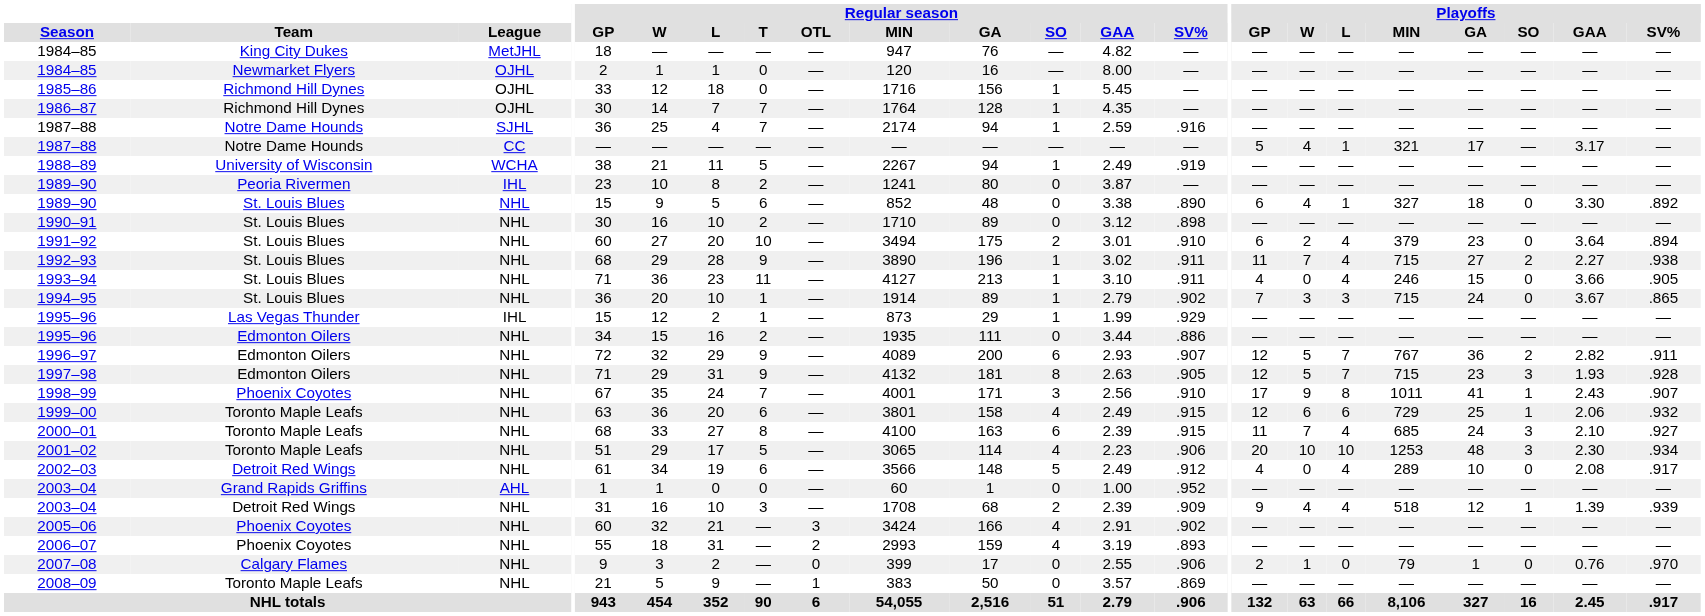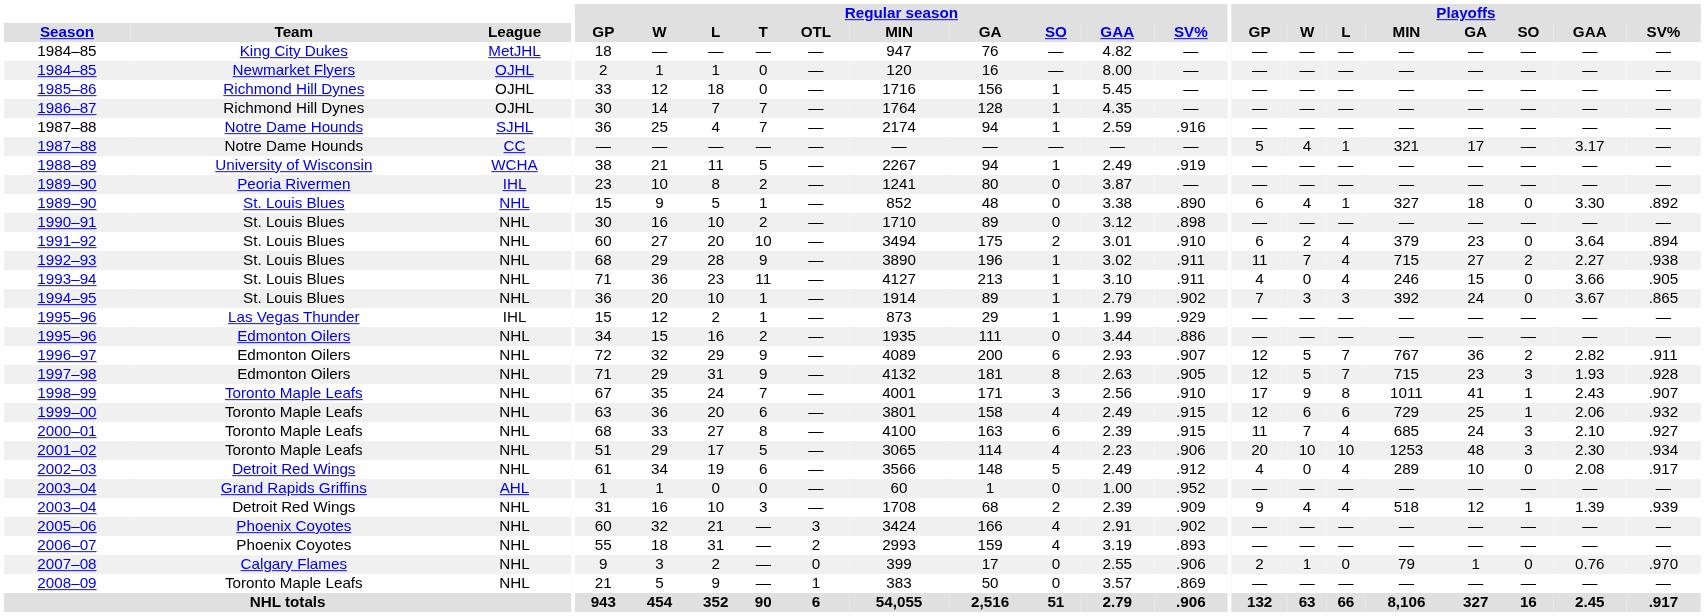 <table border="0" cellpadding="1" cellspacing="0" style="width:90%; text-align:center;">
 <tr bgcolor="#e0e0e0">
 <th colspan="3" bgcolor="#ffffff"></th>
 <th rowspan="99" bgcolor="#ffffff"></th>
 <th colspan="10" bgcolor="#e0e0e0"><a href='#'>Regular season</a></th>
 <th rowspan="99" bgcolor="#ffffff"></th>
 <th colspan="8" bgcolor="#e0e0e0"><a href='#'>Playoffs</a></th>
 </tr>
 <tr bgcolor="#e0e0e0">
 <th><a href='#'>Season</a></th>
 <th>Team</th>
 <th>League</th>
 <th>GP</th>
 <th>W</th>
 <th>L</th>
 <th>T</th>
 <th>OTL</th>
 <th>MIN</th>
 <th>GA</th>
 <th><a href='#'>SO</a></th>
 <th><a href='#'>GAA</a></th>
 <th><a href='#'>SV%</a></th>
 <th>GP</th>
 <th>W</th>
 <th>L</th>
 <th>MIN</th>
 <th>GA</th>
 <th>SO</th>
 <th>GAA</th>
 <th>SV%</th>
 </tr>
 <tr>
 <td>1984–85</td>
 <td><a href='#'>King City Dukes</a></td>
 <td><a href='#'>MetJHL</a></td>
 <td>18</td>
 <td>—</td>
 <td>—</td>
 <td>—</td>
 <td>—</td>
 <td>947</td>
 <td>76</td>
 <td>—</td>
 <td>4.82</td>
 <td>—</td>
 <td>—</td>
 <td>—</td>
 <td>—</td>
 <td>—</td>
 <td>—</td>
 <td>—</td>
 <td>—</td>
 <td>—</td>
 </tr>
 <tr bgcolor="#f0f0f0">
 <td><a href='#'>1984–85</a></td>
 <td><a href='#'>Newmarket Flyers</a></td>
 <td><a href='#'>OJHL</a></td>
 <td>2</td>
 <td>1</td>
 <td>1</td>
 <td>0</td>
 <td>—</td>
 <td>120</td>
 <td>16</td>
 <td>—</td>
 <td>8.00</td>
 <td>—</td>
 <td>—</td>
 <td>—</td>
 <td>—</td>
 <td>—</td>
 <td>—</td>
 <td>—</td>
 <td>—</td>
 <td>—</td>
 </tr>
 <tr>
 <td><a href='#'>1985–86</a></td>
 <td><a href='#'>Richmond Hill Dynes</a></td>
 <td>OJHL</td>
 <td>33</td>
 <td>12</td>
 <td>18</td>
 <td>0</td>
 <td>—</td>
 <td>1716</td>
 <td>156</td>
 <td>1</td>
 <td>5.45</td>
 <td>—</td>
 <td>—</td>
 <td>—</td>
 <td>—</td>
 <td>—</td>
 <td>—</td>
 <td>—</td>
 <td>—</td>
 <td>—</td>
 </tr>
 <tr bgcolor="#f0f0f0">
 <td><a href='#'>1986–87</a></td>
 <td>Richmond Hill Dynes</td>
 <td>OJHL</td>
 <td>30</td>
 <td>14</td>
 <td>7</td>
 <td>7</td>
 <td>—</td>
 <td>1764</td>
 <td>128</td>
 <td>1</td>
 <td>4.35</td>
 <td>—</td>
 <td>—</td>
 <td>—</td>
 <td>—</td>
 <td>—</td>
 <td>—</td>
 <td>—</td>
 <td>—</td>
 <td>—</td>
 </tr>
 <tr>
 <td>1987–88</td>
 <td><a href='#'>Notre Dame Hounds</a></td>
 <td><a href='#'>SJHL</a></td>
 <td>36</td>
 <td>25</td>
 <td>4</td>
 <td>7</td>
 <td>—</td>
 <td>2174</td>
 <td>94</td>
 <td>1</td>
 <td>2.59</td>
 <td>.916</td>
 <td>—</td>
 <td>—</td>
 <td>—</td>
 <td>—</td>
 <td>—</td>
 <td>—</td>
 <td>—</td>
 <td>—</td>
 </tr>
 <tr bgcolor="#f0f0f0">
 <td><a href='#'>1987–88</a></td>
 <td>Notre Dame Hounds</td>
 <td><a href='#'>CC</a></td>
 <td>—</td>
 <td>—</td>
 <td>—</td>
 <td>—</td>
 <td>—</td>
 <td>—</td>
 <td>—</td>
 <td>—</td>
 <td>—</td>
 <td>—</td>
 <td>5</td>
 <td>4</td>
 <td>1</td>
 <td>321</td>
 <td>17</td>
 <td>—</td>
 <td>3.17</td>
 <td>—</td>
 </tr>
 <tr>
 <td><a href='#'>1988–89</a></td>
 <td><a href='#'>University of Wisconsin</a></td>
 <td><a href='#'>WCHA</a></td>
 <td>38</td>
 <td>21</td>
 <td>11</td>
 <td>5</td>
 <td>—</td>
 <td>2267</td>
 <td>94</td>
 <td>1</td>
 <td>2.49</td>
 <td>.919</td>
 <td>—</td>
 <td>—</td>
 <td>—</td>
 <td>—</td>
 <td>—</td>
 <td>—</td>
 <td>—</td>
 <td>—</td>
 </tr>
 <tr bgcolor="#f0f0f0">
 <td><a href='#'>1989–90</a></td>
 <td><a href='#'>Peoria Rivermen</a></td>
 <td><a href='#'>IHL</a></td>
 <td>23</td>
 <td>10</td>
 <td>8</td>
 <td>2</td>
 <td>—</td>
 <td>1241</td>
 <td>80</td>
 <td>0</td>
 <td>3.87</td>
 <td>—</td>
 <td>—</td>
 <td>—</td>
 <td>—</td>
 <td>—</td>
 <td>—</td>
 <td>—</td>
 <td>—</td>
 <td>—</td>
 </tr>
 <tr>
 <td><a href='#'>1989–90</a></td>
 <td><a href='#'>St. Louis Blues</a></td>
 <td><a href='#'>NHL</a></td>
 <td>15</td>
 <td>9</td>
 <td>5</td>
-<td>6</td>
+<td>1</td>
 <td>—</td>
 <td>852</td>
 <td>48</td>
 <td>0</td>
 <td>3.38</td>
 <td>.890</td>
 <td>6</td>
 <td>4</td>
 <td>1</td>
 <td>327</td>
 <td>18</td>
 <td>0</td>
 <td>3.30</td>
 <td>.892</td>
 </tr>
 <tr bgcolor="#f0f0f0">
 <td><a href='#'>1990–91</a></td>
 <td>St. Louis Blues</td>
 <td>NHL</td>
 <td>30</td>
 <td>16</td>
 <td>10</td>
 <td>2</td>
 <td>—</td>
 <td>1710</td>
 <td>89</td>
 <td>0</td>
 <td>3.12</td>
 <td>.898</td>
 <td>—</td>
 <td>—</td>
 <td>—</td>
 <td>—</td>
 <td>—</td>
 <td>—</td>
 <td>—</td>
 <td>—</td>
 </tr>
 <tr>
 <td><a href='#'>1991–92</a></td>
 <td>St. Louis Blues</td>
 <td>NHL</td>
 <td>60</td>
 <td>27</td>
 <td>20</td>
 <td>10</td>
 <td>—</td>
 <td>3494</td>
 <td>175</td>
 <td>2</td>
 <td>3.01</td>
 <td>.910</td>
 <td>6</td>
 <td>2</td>
 <td>4</td>
 <td>379</td>
 <td>23</td>
 <td>0</td>
 <td>3.64</td>
 <td>.894</td>
 </tr>
 <tr bgcolor="#f0f0f0">
 <td><a href='#'>1992–93</a></td>
 <td>St. Louis Blues</td>
 <td>NHL</td>
 <td>68</td>
 <td>29</td>
 <td>28</td>
 <td>9</td>
 <td>—</td>
 <td>3890</td>
 <td>196</td>
 <td>1</td>
 <td>3.02</td>
 <td>.911</td>
 <td>11</td>
 <td>7</td>
 <td>4</td>
 <td>715</td>
 <td>27</td>
 <td>2</td>
 <td>2.27</td>
 <td>.938</td>
 </tr>
 <tr>
 <td><a href='#'>1993–94</a></td>
 <td>St. Louis Blues</td>
 <td>NHL</td>
 <td>71</td>
 <td>36</td>
 <td>23</td>
 <td>11</td>
 <td>—</td>
 <td>4127</td>
 <td>213</td>
 <td>1</td>
 <td>3.10</td>
 <td>.911</td>
 <td>4</td>
 <td>0</td>
 <td>4</td>
 <td>246</td>
 <td>15</td>
 <td>0</td>
 <td>3.66</td>
 <td>.905</td>
 </tr>
 <tr bgcolor="#f0f0f0">
 <td><a href='#'>1994–95</a></td>
 <td>St. Louis Blues</td>
 <td>NHL</td>
 <td>36</td>
 <td>20</td>
 <td>10</td>
 <td>1</td>
 <td>—</td>
 <td>1914</td>
 <td>89</td>
 <td>1</td>
 <td>2.79</td>
 <td>.902</td>
 <td>7</td>
 <td>3</td>
 <td>3</td>
-<td>715</td>
+<td>392</td>
 <td>24</td>
 <td>0</td>
 <td>3.67</td>
 <td>.865</td>
 </tr>
 <tr>
 <td><a href='#'>1995–96</a></td>
 <td><a href='#'>Las Vegas Thunder</a></td>
 <td>IHL</td>
 <td>15</td>
 <td>12</td>
 <td>2</td>
 <td>1</td>
 <td>—</td>
 <td>873</td>
 <td>29</td>
 <td>1</td>
 <td>1.99</td>
 <td>.929</td>
 <td>—</td>
 <td>—</td>
 <td>—</td>
 <td>—</td>
 <td>—</td>
 <td>—</td>
 <td>—</td>
 <td>—</td>
 </tr>
 <tr bgcolor="#f0f0f0">
 <td><a href='#'>1995–96</a></td>
 <td><a href='#'>Edmonton Oilers</a></td>
 <td>NHL</td>
 <td>34</td>
 <td>15</td>
 <td>16</td>
 <td>2</td>
 <td>—</td>
 <td>1935</td>
 <td>111</td>
 <td>0</td>
 <td>3.44</td>
 <td>.886</td>
 <td>—</td>
 <td>—</td>
 <td>—</td>
 <td>—</td>
 <td>—</td>
 <td>—</td>
 <td>—</td>
 <td>—</td>
 </tr>
 <tr>
 <td><a href='#'>1996–97</a></td>
 <td>Edmonton Oilers</td>
 <td>NHL</td>
 <td>72</td>
 <td>32</td>
 <td>29</td>
 <td>9</td>
 <td>—</td>
 <td>4089</td>
 <td>200</td>
 <td>6</td>
 <td>2.93</td>
 <td>.907</td>
 <td>12</td>
 <td>5</td>
 <td>7</td>
 <td>767</td>
 <td>36</td>
 <td>2</td>
 <td>2.82</td>
 <td>.911</td>
 </tr>
 <tr bgcolor="#f0f0f0">
 <td><a href='#'>1997–98</a></td>
 <td>Edmonton Oilers</td>
 <td>NHL</td>
 <td>71</td>
 <td>29</td>
 <td>31</td>
 <td>9</td>
 <td>—</td>
 <td>4132</td>
 <td>181</td>
 <td>8</td>
 <td>2.63</td>
 <td>.905</td>
 <td>12</td>
 <td>5</td>
 <td>7</td>
 <td>715</td>
 <td>23</td>
 <td>3</td>
 <td>1.93</td>
 <td>.928</td>
 </tr>
 <tr>
 <td><a href='#'>1998–99</a></td>
-<td><a href='#'>Phoenix Coyotes</a></td>
+<td><a href='#'>Toronto Maple Leafs</a></td>
 <td>NHL</td>
 <td>67</td>
 <td>35</td>
 <td>24</td>
 <td>7</td>
 <td>—</td>
 <td>4001</td>
 <td>171</td>
 <td>3</td>
 <td>2.56</td>
 <td>.910</td>
 <td>17</td>
 <td>9</td>
 <td>8</td>
 <td>1011</td>
 <td>41</td>
 <td>1</td>
 <td>2.43</td>
 <td>.907</td>
 </tr>
 <tr bgcolor="#f0f0f0">
 <td><a href='#'>1999–00</a></td>
 <td>Toronto Maple Leafs</td>
 <td>NHL</td>
 <td>63</td>
 <td>36</td>
 <td>20</td>
 <td>6</td>
 <td>—</td>
 <td>3801</td>
 <td>158</td>
 <td>4</td>
 <td>2.49</td>
 <td>.915</td>
 <td>12</td>
 <td>6</td>
 <td>6</td>
 <td>729</td>
 <td>25</td>
 <td>1</td>
 <td>2.06</td>
 <td>.932</td>
 </tr>
 <tr>
 <td><a href='#'>2000–01</a></td>
 <td>Toronto Maple Leafs</td>
 <td>NHL</td>
 <td>68</td>
 <td>33</td>
 <td>27</td>
 <td>8</td>
 <td>—</td>
 <td>4100</td>
 <td>163</td>
 <td>6</td>
 <td>2.39</td>
 <td>.915</td>
 <td>11</td>
 <td>7</td>
 <td>4</td>
 <td>685</td>
 <td>24</td>
 <td>3</td>
 <td>2.10</td>
 <td>.927</td>
 </tr>
 <tr bgcolor="#f0f0f0">
 <td><a href='#'>2001–02</a></td>
 <td>Toronto Maple Leafs</td>
 <td>NHL</td>
 <td>51</td>
 <td>29</td>
 <td>17</td>
 <td>5</td>
 <td>—</td>
 <td>3065</td>
 <td>114</td>
 <td>4</td>
 <td>2.23</td>
 <td>.906</td>
 <td>20</td>
 <td>10</td>
 <td>10</td>
 <td>1253</td>
 <td>48</td>
 <td>3</td>
 <td>2.30</td>
 <td>.934</td>
 </tr>
 <tr>
 <td><a href='#'>2002–03</a></td>
 <td><a href='#'>Detroit Red Wings</a></td>
 <td>NHL</td>
 <td>61</td>
 <td>34</td>
 <td>19</td>
 <td>6</td>
 <td>—</td>
 <td>3566</td>
 <td>148</td>
 <td>5</td>
 <td>2.49</td>
 <td>.912</td>
 <td>4</td>
 <td>0</td>
 <td>4</td>
 <td>289</td>
 <td>10</td>
 <td>0</td>
 <td>2.08</td>
 <td>.917</td>
 </tr>
 <tr bgcolor="#f0f0f0">
 <td><a href='#'>2003–04</a></td>
 <td><a href='#'>Grand Rapids Griffins</a></td>
 <td><a href='#'>AHL</a></td>
 <td>1</td>
 <td>1</td>
 <td>0</td>
 <td>0</td>
 <td>—</td>
 <td>60</td>
 <td>1</td>
 <td>0</td>
 <td>1.00</td>
 <td>.952</td>
 <td>—</td>
 <td>—</td>
 <td>—</td>
 <td>—</td>
 <td>—</td>
 <td>—</td>
 <td>—</td>
 <td>—</td>
 </tr>
 <tr>
 <td><a href='#'>2003–04</a></td>
 <td>Detroit Red Wings</td>
 <td>NHL</td>
 <td>31</td>
 <td>16</td>
 <td>10</td>
 <td>3</td>
 <td>—</td>
 <td>1708</td>
 <td>68</td>
 <td>2</td>
 <td>2.39</td>
 <td>.909</td>
 <td>9</td>
 <td>4</td>
 <td>4</td>
 <td>518</td>
 <td>12</td>
 <td>1</td>
 <td>1.39</td>
 <td>.939</td>
 </tr>
 <tr bgcolor="#f0f0f0">
 <td><a href='#'>2005–06</a></td>
 <td><a href='#'>Phoenix Coyotes</a></td>
 <td>NHL</td>
 <td>60</td>
 <td>32</td>
 <td>21</td>
 <td>—</td>
 <td>3</td>
 <td>3424</td>
 <td>166</td>
 <td>4</td>
 <td>2.91</td>
 <td>.902</td>
 <td>—</td>
 <td>—</td>
 <td>—</td>
 <td>—</td>
 <td>—</td>
 <td>—</td>
 <td>—</td>
 <td>—</td>
 </tr>
 <tr>
 <td><a href='#'>2006–07</a></td>
 <td>Phoenix Coyotes</td>
 <td>NHL</td>
 <td>55</td>
 <td>18</td>
 <td>31</td>
 <td>—</td>
 <td>2</td>
 <td>2993</td>
 <td>159</td>
 <td>4</td>
 <td>3.19</td>
 <td>.893</td>
 <td>—</td>
 <td>—</td>
 <td>—</td>
 <td>—</td>
 <td>—</td>
 <td>—</td>
 <td>—</td>
 <td>—</td>
 </tr>
 <tr bgcolor="#f0f0f0">
 <td><a href='#'>2007–08</a></td>
 <td><a href='#'>Calgary Flames</a></td>
 <td>NHL</td>
 <td>9</td>
 <td>3</td>
 <td>2</td>
 <td>—</td>
 <td>0</td>
 <td>399</td>
 <td>17</td>
 <td>0</td>
 <td>2.55</td>
 <td>.906</td>
 <td>2</td>
 <td>1</td>
 <td>0</td>
 <td>79</td>
 <td>1</td>
 <td>0</td>
 <td>0.76</td>
 <td>.970</td>
 </tr>
 <tr>
 <td><a href='#'>2008–09</a></td>
 <td>Toronto Maple Leafs</td>
 <td>NHL</td>
 <td>21</td>
 <td>5</td>
 <td>9</td>
 <td>—</td>
 <td>1</td>
 <td>383</td>
 <td>50</td>
 <td>0</td>
 <td>3.57</td>
 <td>.869</td>
 <td>—</td>
 <td>—</td>
 <td>—</td>
 <td>—</td>
 <td>—</td>
 <td>—</td>
 <td>—</td>
 <td>—</td>
 </tr>
 <tr bgcolor="#e0e0e0">
 <th colspan=3>NHL totals</th>
 <th>943</th>
 <th>454</th>
 <th>352</th>
 <th>90</th>
 <th>6</th>
 <th>54,055</th>
 <th>2,516</th>
 <th>51</th>
 <th>2.79</th>
 <th>.906</th>
 <th>132</th>
 <th>63</th>
 <th>66</th>
 <th>8,106</th>
 <th>327</th>
 <th>16</th>
 <th>2.45</th>
 <th>.917</th>
 </tr>
 </table>
